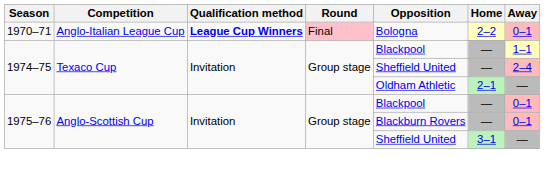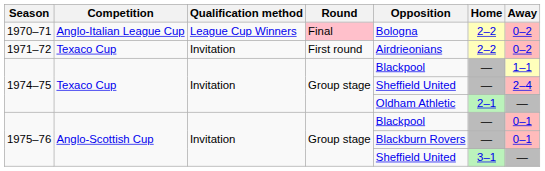 <table class="wikitable sortable mw-collapsible plainrowheaders">
 <tr>
 <th scope=col>Season</th>
 <th scope=col>Competition</th>
 <th scope=col>Qualification method</th>
 <th scope=col>Round</th>
 <th scope=col>Opposition</th>
 <th scope=col>Home</th>
 <th scope=col>Away</th>
 </tr>
 <tr>
 <td>1970–71</td>
 <td><a href='#'>Anglo-Italian League Cup</a></td>
-<td><strong><a href='#'>League Cup Winners</a></strong></td>
+<td><a href='#'>League Cup Winners</a></td>
 <td style="background: pink;">Final</td>
 <td> <a href='#'>Bologna</a></td>
 <td align="center" style="background: #FFFFBB;"><a href='#'>2–2</a></td>
-<td align="center" style="background: #FFBBBB;"><a href='#'>0–1</a></td>
+<td align="center" style="background: #FFBBBB;"><a href='#'>0–2</a></td>
+</tr>
+<tr>
+<td>1971–72</td>
+<td><a href='#'>Texaco Cup</a></td>
+<td>Invitation</td>
+<td>First round</td>
+<td> <a href='#'>Airdrieonians</a></td>
+<td align="center" style="background: #FFFFBB;"><a href='#'>2–2</a></td>
+<td align="center" style="background: #FFBBBB;"><a href='#'>0–2</a></td>
 </tr>
 <tr>
 <td rowspan="3">1974–75</td>
 <td rowspan="3"><a href='#'>Texaco Cup</a></td>
 <td rowspan="3">Invitation</td>
 <td rowspan="3">Group stage</td>
 <td> <a href='#'>Blackpool</a></td>
 <td align="center" style="background: #BBBBBB;">—</td>
 <td align="center" style="background: #FFFFBB;"><a href='#'>1–1</a></td>
 </tr>
 <tr>
 <td> <a href='#'>Sheffield United</a></td>
 <td align="center" style="background: #BBBBBB;">—</td>
 <td align="center" style="background: #FFBBBB;"><a href='#'>2–4</a></td>
 </tr>
 <tr>
 <td> <a href='#'>Oldham Athletic</a></td>
 <td align="center" style="background: #BBF3BB;"><a href='#'>2–1</a></td>
 <td align="center" style="background: #BBBBBB;">—</td>
 </tr>
 <tr>
 <td rowspan="3">1975–76</td>
 <td rowspan="3"><a href='#'>Anglo-Scottish Cup</a></td>
 <td rowspan="3">Invitation</td>
 <td rowspan="3">Group stage</td>
 <td> <a href='#'>Blackpool</a></td>
 <td align="center" style="background: #BBBBBB;">—</td>
 <td align="center" style="background: #FFBBBB;"><a href='#'>0–1</a></td>
 </tr>
 <tr>
 <td> <a href='#'>Blackburn Rovers</a></td>
 <td align="center" style="background: #BBBBBB;">—</td>
 <td align="center" style="background: #FFBBBB;"><a href='#'>0–1</a></td>
 </tr>
 <tr>
 <td> <a href='#'>Sheffield United</a></td>
 <td align="center" style="background: #BBF3BB;"><a href='#'>3–1</a></td>
 <td align="center" style="background: #BBBBBB;">—</td>
 </tr>
 </table>
